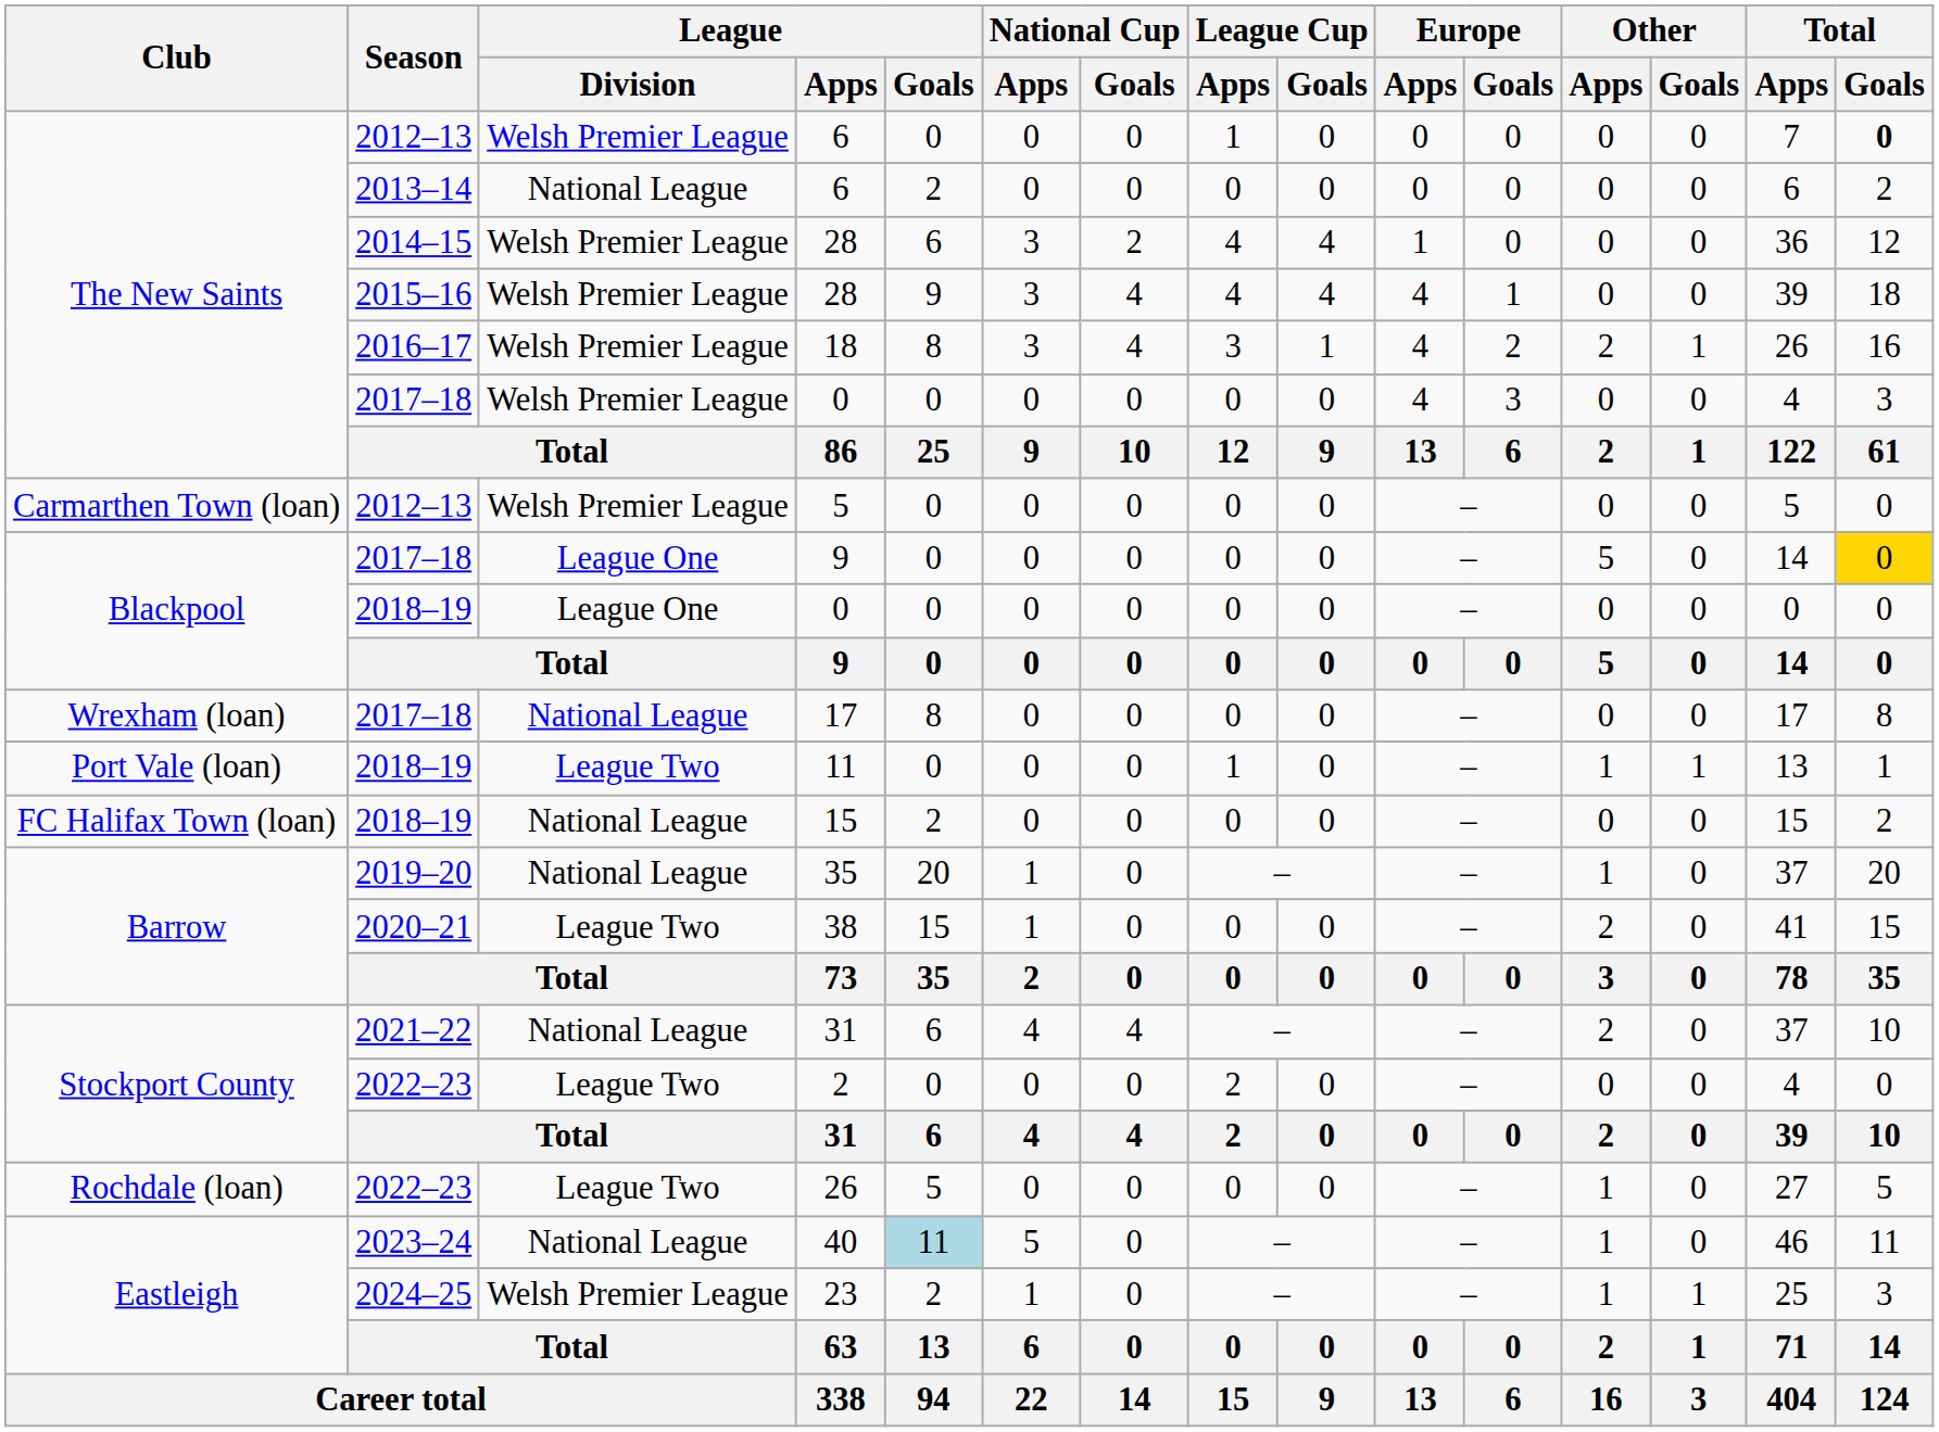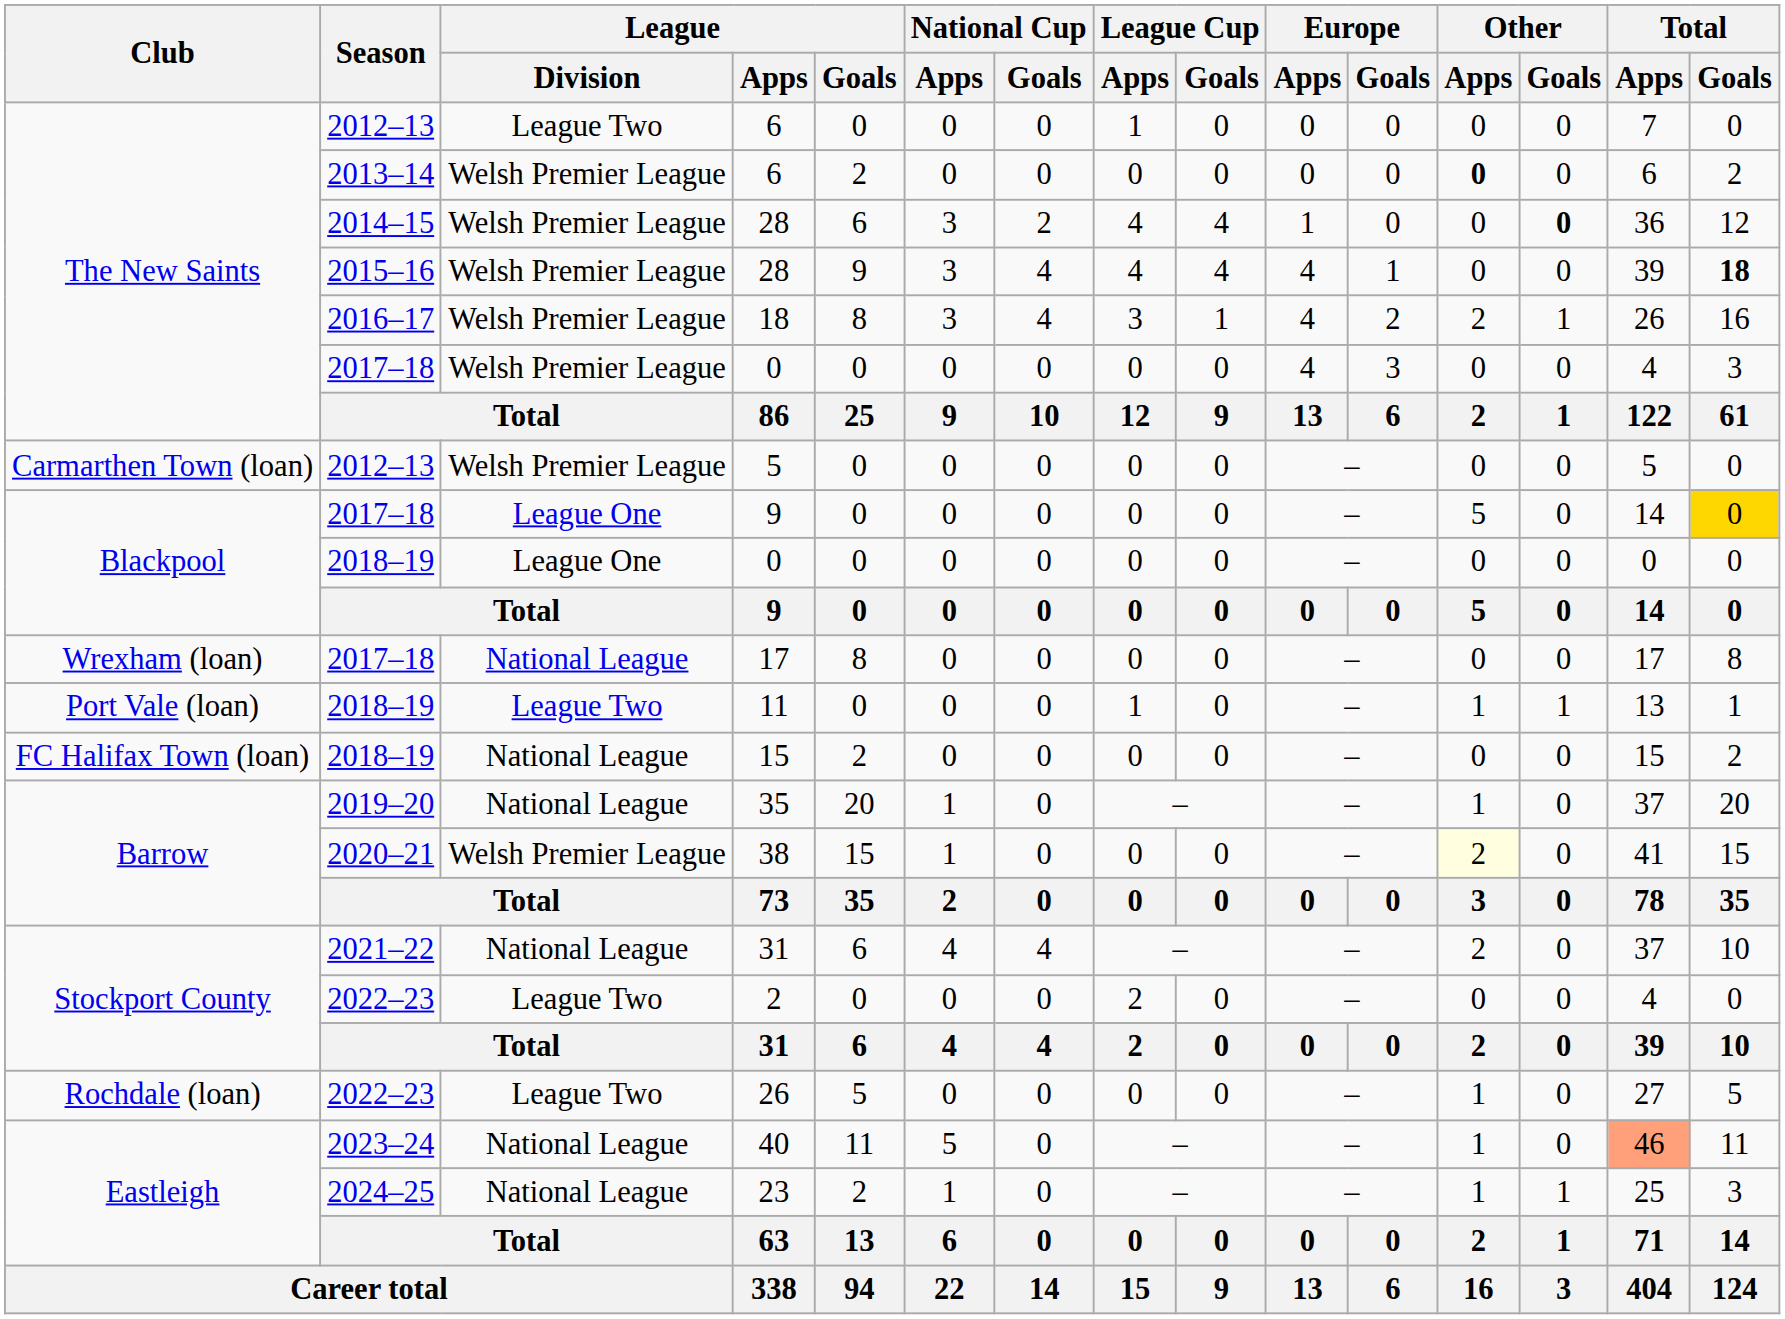 <table class=wikitable style="text-align:center">
 <tr>
 <th rowspan=2>Club</th>
 <th rowspan=2>Season</th>
 <th colspan=3>League</th>
 <th colspan=2>National Cup</th>
 <th colspan=2>League Cup</th>
 <th colspan=2>Europe</th>
 <th colspan=2>Other</th>
 <th colspan=2>Total</th>
 </tr>
 <tr>
 <th>Division</th>
 <th>Apps</th>
 <th>Goals</th>
 <th>Apps</th>
 <th>Goals</th>
 <th>Apps</th>
 <th>Goals</th>
 <th>Apps</th>
 <th>Goals</th>
 <th>Apps</th>
 <th>Goals</th>
 <th>Apps</th>
 <th>Goals</th>
 </tr>
 <tr>
 <td rowspan="7"><a href='#'>The New Saints</a></td>
 <td><a href='#'>2012–13</a></td>
-<td><a href='#'>Welsh Premier League</a></td>
+<td>League Two</td>
 <td>6</td>
 <td>0</td>
 <td>0</td>
 <td>0</td>
 <td>1</td>
 <td>0</td>
 <td>0</td>
 <td>0</td>
 <td>0</td>
 <td>0</td>
 <td>7</td>
-<td><strong>0</strong></td>
+<td>0</td>
 </tr>
 <tr>
 <td><a href='#'>2013–14</a></td>
-<td>National League</td>
+<td>Welsh Premier League</td>
 <td>6</td>
 <td>2</td>
 <td>0</td>
 <td>0</td>
 <td>0</td>
 <td>0</td>
 <td>0</td>
 <td>0</td>
-<td>0</td>
+<td><strong>0</strong></td>
 <td>0</td>
 <td>6</td>
 <td>2</td>
 </tr>
 <tr>
 <td><a href='#'>2014–15</a></td>
 <td>Welsh Premier League</td>
 <td>28</td>
 <td>6</td>
 <td>3</td>
 <td>2</td>
 <td>4</td>
 <td>4</td>
 <td>1</td>
 <td>0</td>
 <td>0</td>
-<td>0</td>
+<td><strong>0</strong></td>
 <td>36</td>
 <td>12</td>
 </tr>
 <tr>
 <td><a href='#'>2015–16</a></td>
 <td>Welsh Premier League</td>
 <td>28</td>
 <td>9</td>
 <td>3</td>
 <td>4</td>
 <td>4</td>
 <td>4</td>
 <td>4</td>
 <td>1</td>
 <td>0</td>
 <td>0</td>
 <td>39</td>
-<td>18</td>
+<td><strong>18</strong></td>
 </tr>
 <tr>
 <td><a href='#'>2016–17</a></td>
 <td>Welsh Premier League</td>
 <td>18</td>
 <td>8</td>
 <td>3</td>
 <td>4</td>
 <td>3</td>
 <td>1</td>
 <td>4</td>
 <td>2</td>
 <td>2</td>
 <td>1</td>
 <td>26</td>
 <td>16</td>
 </tr>
 <tr>
 <td><a href='#'>2017–18</a></td>
 <td>Welsh Premier League</td>
 <td>0</td>
 <td>0</td>
 <td>0</td>
 <td>0</td>
 <td>0</td>
 <td>0</td>
 <td>4</td>
 <td>3</td>
 <td>0</td>
 <td>0</td>
 <td>4</td>
 <td>3</td>
 </tr>
 <tr>
 <th colspan="2">Total</th>
 <th>86</th>
 <th>25</th>
 <th>9</th>
 <th>10</th>
 <th>12</th>
 <th>9</th>
 <th>13</th>
 <th>6</th>
 <th>2</th>
 <th>1</th>
 <th>122</th>
 <th>61</th>
 </tr>
 <tr>
 <td><a href='#'>Carmarthen Town</a> (loan)</td>
 <td><a href='#'>2012–13</a></td>
 <td>Welsh Premier League</td>
 <td>5</td>
 <td>0</td>
 <td>0</td>
 <td>0</td>
 <td>0</td>
 <td>0</td>
 <td colspan="2">–</td>
 <td>0</td>
 <td>0</td>
 <td>5</td>
 <td>0</td>
 </tr>
 <tr>
 <td rowspan="3"><a href='#'>Blackpool</a></td>
 <td><a href='#'>2017–18</a></td>
 <td><a href='#'>League One</a></td>
 <td>9</td>
 <td>0</td>
 <td>0</td>
 <td>0</td>
 <td>0</td>
 <td>0</td>
 <td colspan="2">–</td>
 <td>5</td>
 <td>0</td>
 <td>14</td>
 <td style="background: gold;">0</td>
 </tr>
 <tr>
 <td><a href='#'>2018–19</a></td>
 <td>League One</td>
 <td>0</td>
 <td>0</td>
 <td>0</td>
 <td>0</td>
 <td>0</td>
 <td>0</td>
 <td colspan="2">–</td>
 <td>0</td>
 <td>0</td>
 <td>0</td>
 <td>0</td>
 </tr>
 <tr>
 <th colspan="2">Total</th>
 <th>9</th>
 <th>0</th>
 <th>0</th>
 <th>0</th>
 <th>0</th>
 <th>0</th>
 <th>0</th>
 <th>0</th>
 <th>5</th>
 <th>0</th>
 <th>14</th>
 <th>0</th>
 </tr>
 <tr>
 <td><a href='#'>Wrexham</a> (loan)</td>
 <td><a href='#'>2017–18</a></td>
 <td><a href='#'>National League</a></td>
 <td>17</td>
 <td>8</td>
 <td>0</td>
 <td>0</td>
 <td>0</td>
 <td>0</td>
 <td colspan=2>–</td>
 <td>0</td>
 <td>0</td>
 <td>17</td>
 <td>8</td>
 </tr>
 <tr>
 <td><a href='#'>Port Vale</a> (loan)</td>
 <td><a href='#'>2018–19</a></td>
 <td><a href='#'>League Two</a></td>
 <td>11</td>
 <td>0</td>
 <td>0</td>
 <td>0</td>
 <td>1</td>
 <td>0</td>
 <td colspan="2">–</td>
 <td>1</td>
 <td>1</td>
 <td>13</td>
 <td>1</td>
 </tr>
 <tr>
 <td><a href='#'>FC Halifax Town</a> (loan)</td>
 <td><a href='#'>2018–19</a></td>
 <td>National League</td>
 <td>15</td>
 <td>2</td>
 <td>0</td>
 <td>0</td>
 <td>0</td>
 <td>0</td>
 <td colspan=2>–</td>
 <td>0</td>
 <td>0</td>
 <td>15</td>
 <td>2</td>
 </tr>
 <tr>
 <td rowspan="3"><a href='#'>Barrow</a></td>
 <td><a href='#'>2019–20</a></td>
 <td>National League</td>
 <td>35</td>
 <td>20</td>
 <td>1</td>
 <td>0</td>
 <td colspan=2>–</td>
 <td colspan=2>–</td>
 <td>1</td>
 <td>0</td>
 <td>37</td>
 <td>20</td>
 </tr>
 <tr>
 <td><a href='#'>2020–21</a></td>
-<td>League Two</td>
+<td>Welsh Premier League</td>
 <td>38</td>
 <td>15</td>
 <td>1</td>
 <td>0</td>
 <td>0</td>
 <td>0</td>
 <td colspan=2>–</td>
-<td>2</td>
+<td style="background: lightyellow;">2</td>
 <td>0</td>
 <td>41</td>
 <td>15</td>
 </tr>
 <tr>
 <th colspan="2">Total</th>
 <th>73</th>
 <th>35</th>
 <th>2</th>
 <th>0</th>
 <th>0</th>
 <th>0</th>
 <th>0</th>
 <th>0</th>
 <th>3</th>
 <th>0</th>
 <th>78</th>
 <th>35</th>
 </tr>
 <tr>
 <td rowspan="3"><a href='#'>Stockport County</a></td>
 <td><a href='#'>2021–22</a></td>
 <td>National League</td>
 <td>31</td>
 <td>6</td>
 <td>4</td>
 <td>4</td>
 <td colspan=2>–</td>
 <td colspan=2>–</td>
 <td>2</td>
 <td>0</td>
 <td>37</td>
 <td>10</td>
 </tr>
 <tr>
 <td><a href='#'>2022–23</a></td>
 <td>League Two</td>
 <td>2</td>
 <td>0</td>
 <td>0</td>
 <td>0</td>
 <td>2</td>
 <td>0</td>
 <td colspan=2>–</td>
 <td>0</td>
 <td>0</td>
 <td>4</td>
 <td>0</td>
 </tr>
 <tr>
 <th colspan="2">Total</th>
 <th>31</th>
 <th>6</th>
 <th>4</th>
 <th>4</th>
 <th>2</th>
 <th>0</th>
 <th>0</th>
 <th>0</th>
 <th>2</th>
 <th>0</th>
 <th>39</th>
 <th>10</th>
 </tr>
 <tr>
 <td><a href='#'>Rochdale</a> (loan)</td>
 <td><a href='#'>2022–23</a></td>
 <td>League Two</td>
 <td>26</td>
 <td>5</td>
 <td>0</td>
 <td>0</td>
 <td>0</td>
 <td>0</td>
 <td colspan=2>–</td>
 <td>1</td>
 <td>0</td>
 <td>27</td>
 <td>5</td>
 </tr>
 <tr>
 <td rowspan=3><a href='#'>Eastleigh</a></td>
 <td><a href='#'>2023–24</a></td>
 <td>National League</td>
 <td>40</td>
-<td style="background: lightblue;">11</td>
+<td>11</td>
 <td>5</td>
 <td>0</td>
 <td colspan=2>–</td>
 <td colspan=2>–</td>
 <td>1</td>
 <td>0</td>
-<td>46</td>
+<td style="background: lightsalmon;">46</td>
 <td>11</td>
 </tr>
 <tr>
 <td><a href='#'>2024–25</a></td>
-<td>Welsh Premier League</td>
+<td>National League</td>
 <td>23</td>
 <td>2</td>
 <td>1</td>
 <td>0</td>
 <td colspan=2>–</td>
 <td colspan=2>–</td>
 <td>1</td>
 <td>1</td>
 <td>25</td>
 <td>3</td>
 </tr>
 <tr>
 <th colspan="2">Total</th>
 <th>63</th>
 <th>13</th>
 <th>6</th>
 <th>0</th>
 <th>0</th>
 <th>0</th>
 <th>0</th>
 <th>0</th>
 <th>2</th>
 <th>1</th>
 <th>71</th>
 <th>14</th>
 </tr>
 <tr>
 <th colspan="3">Career total</th>
 <th>338</th>
 <th>94</th>
 <th>22</th>
 <th>14</th>
 <th>15</th>
 <th>9</th>
 <th>13</th>
 <th>6</th>
 <th>16</th>
 <th>3</th>
 <th>404</th>
 <th>124</th>
 </tr>
 </table>
